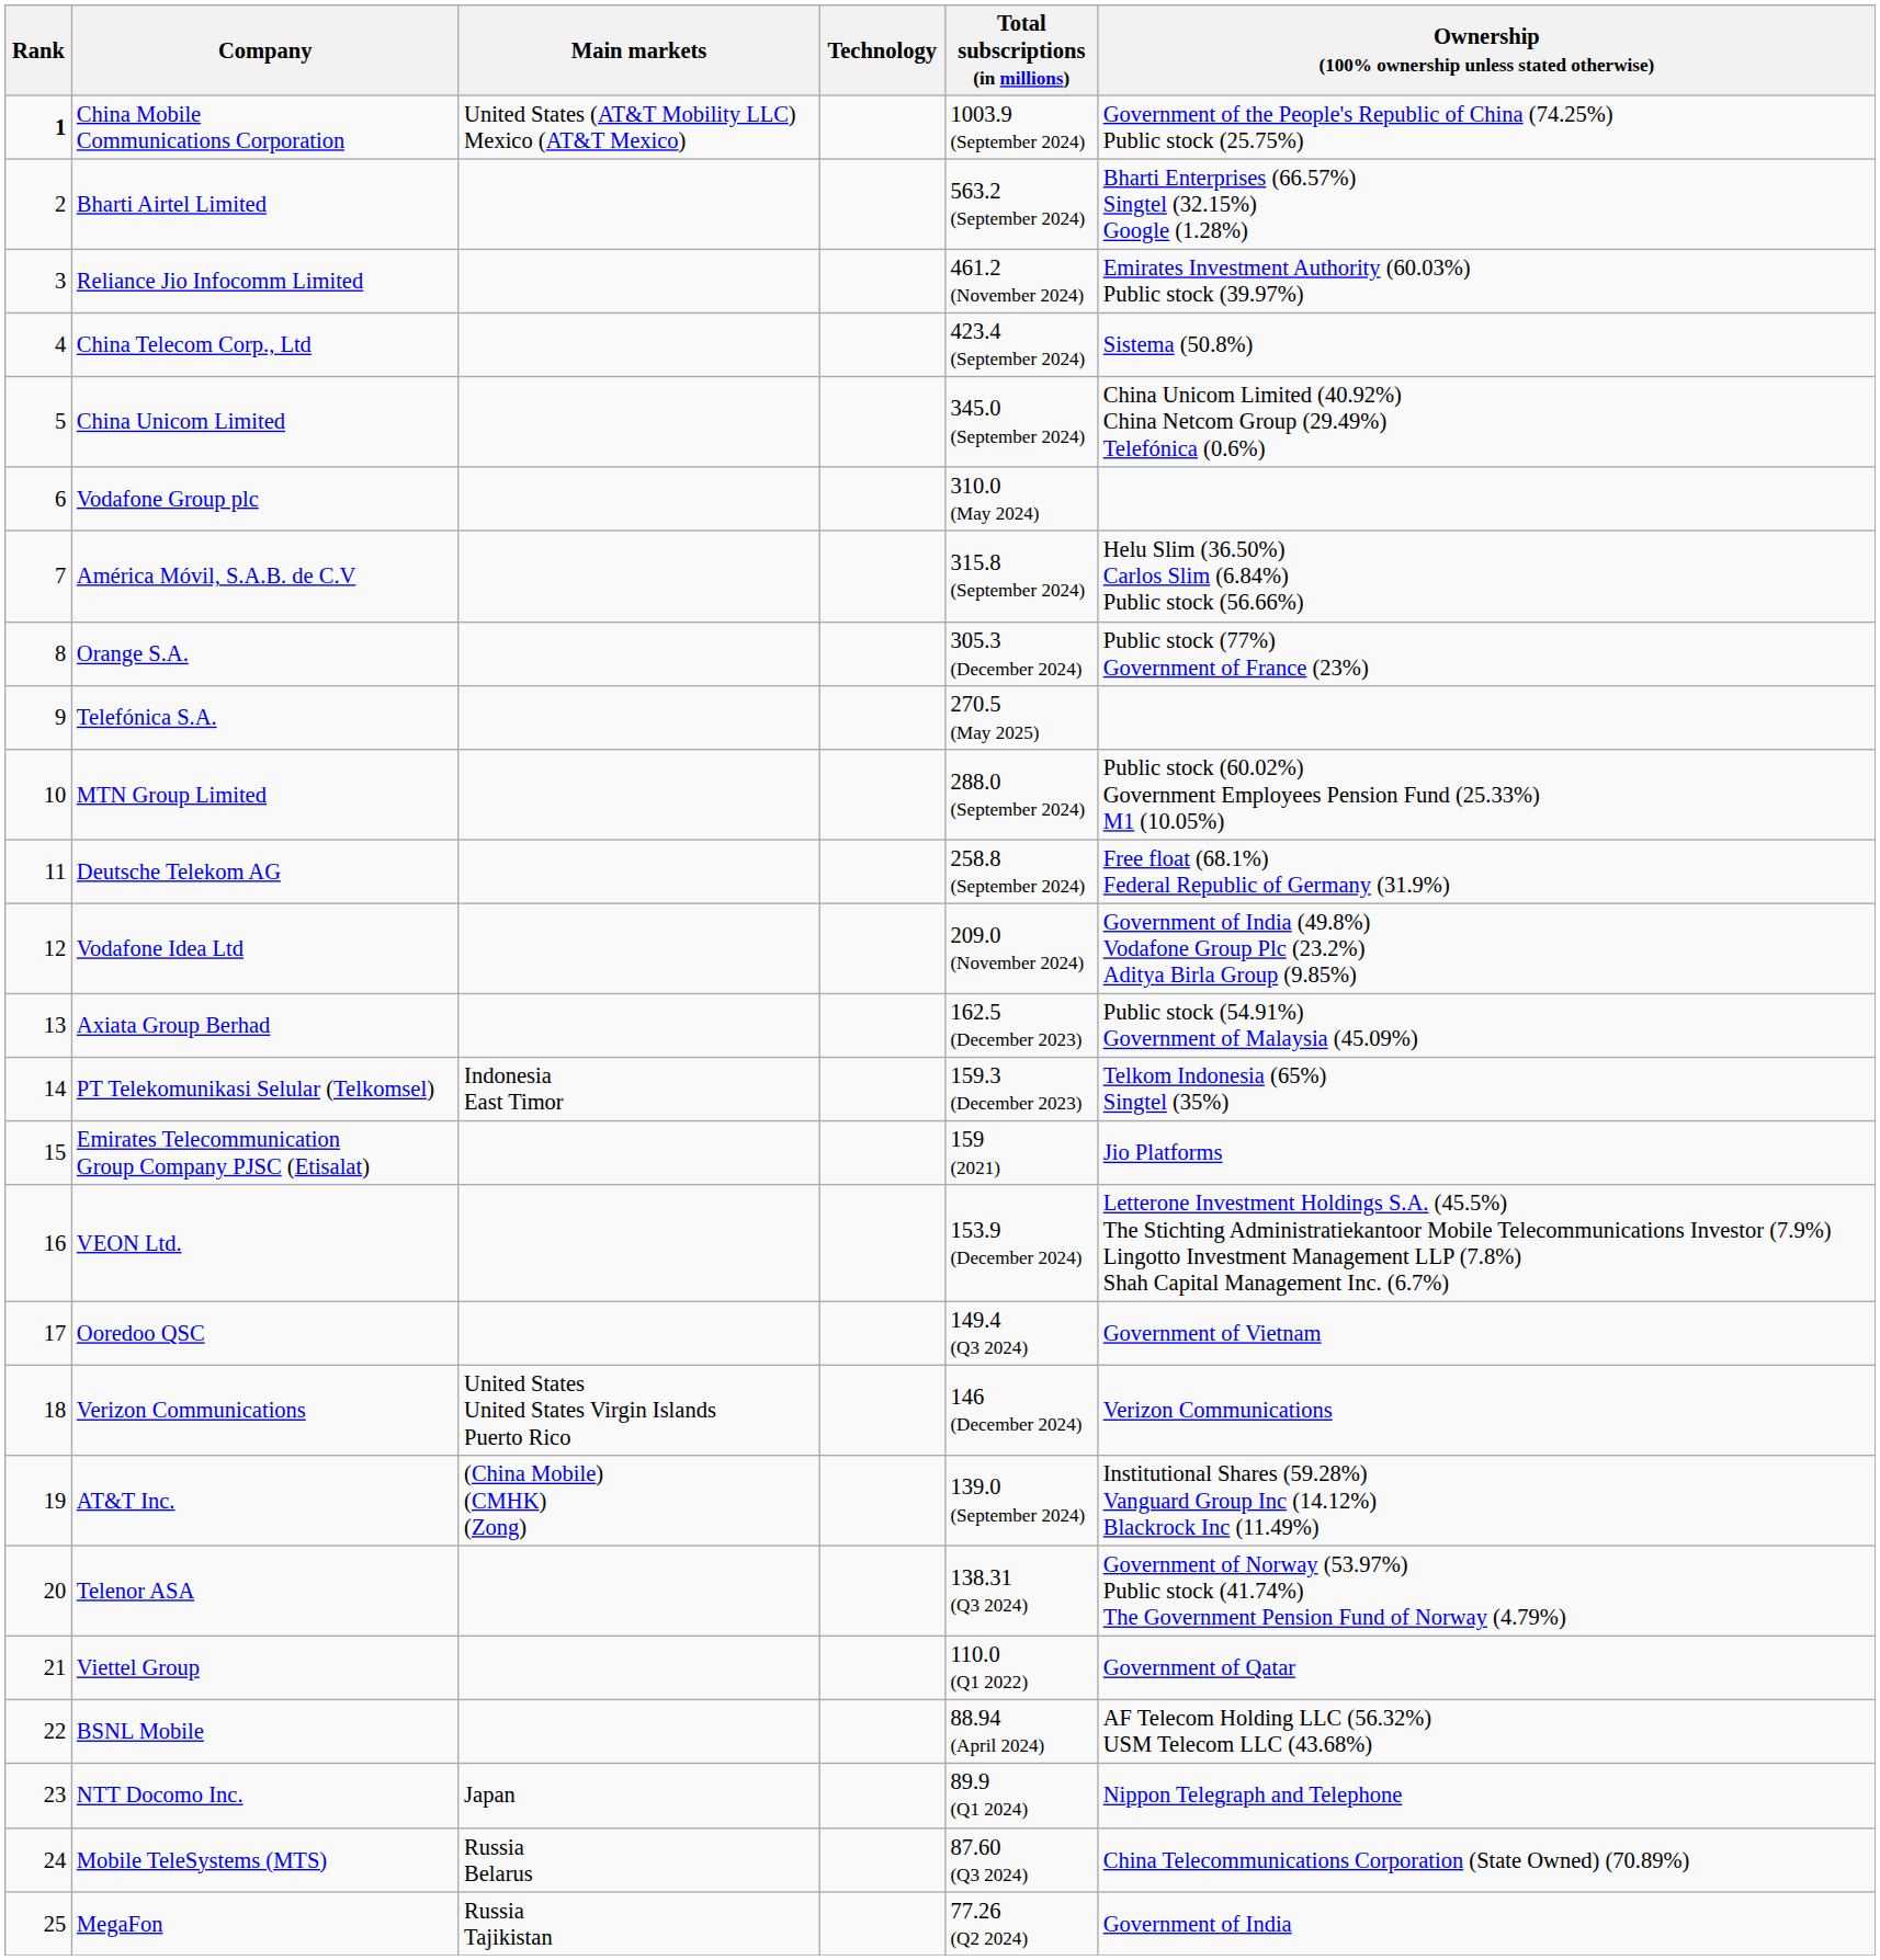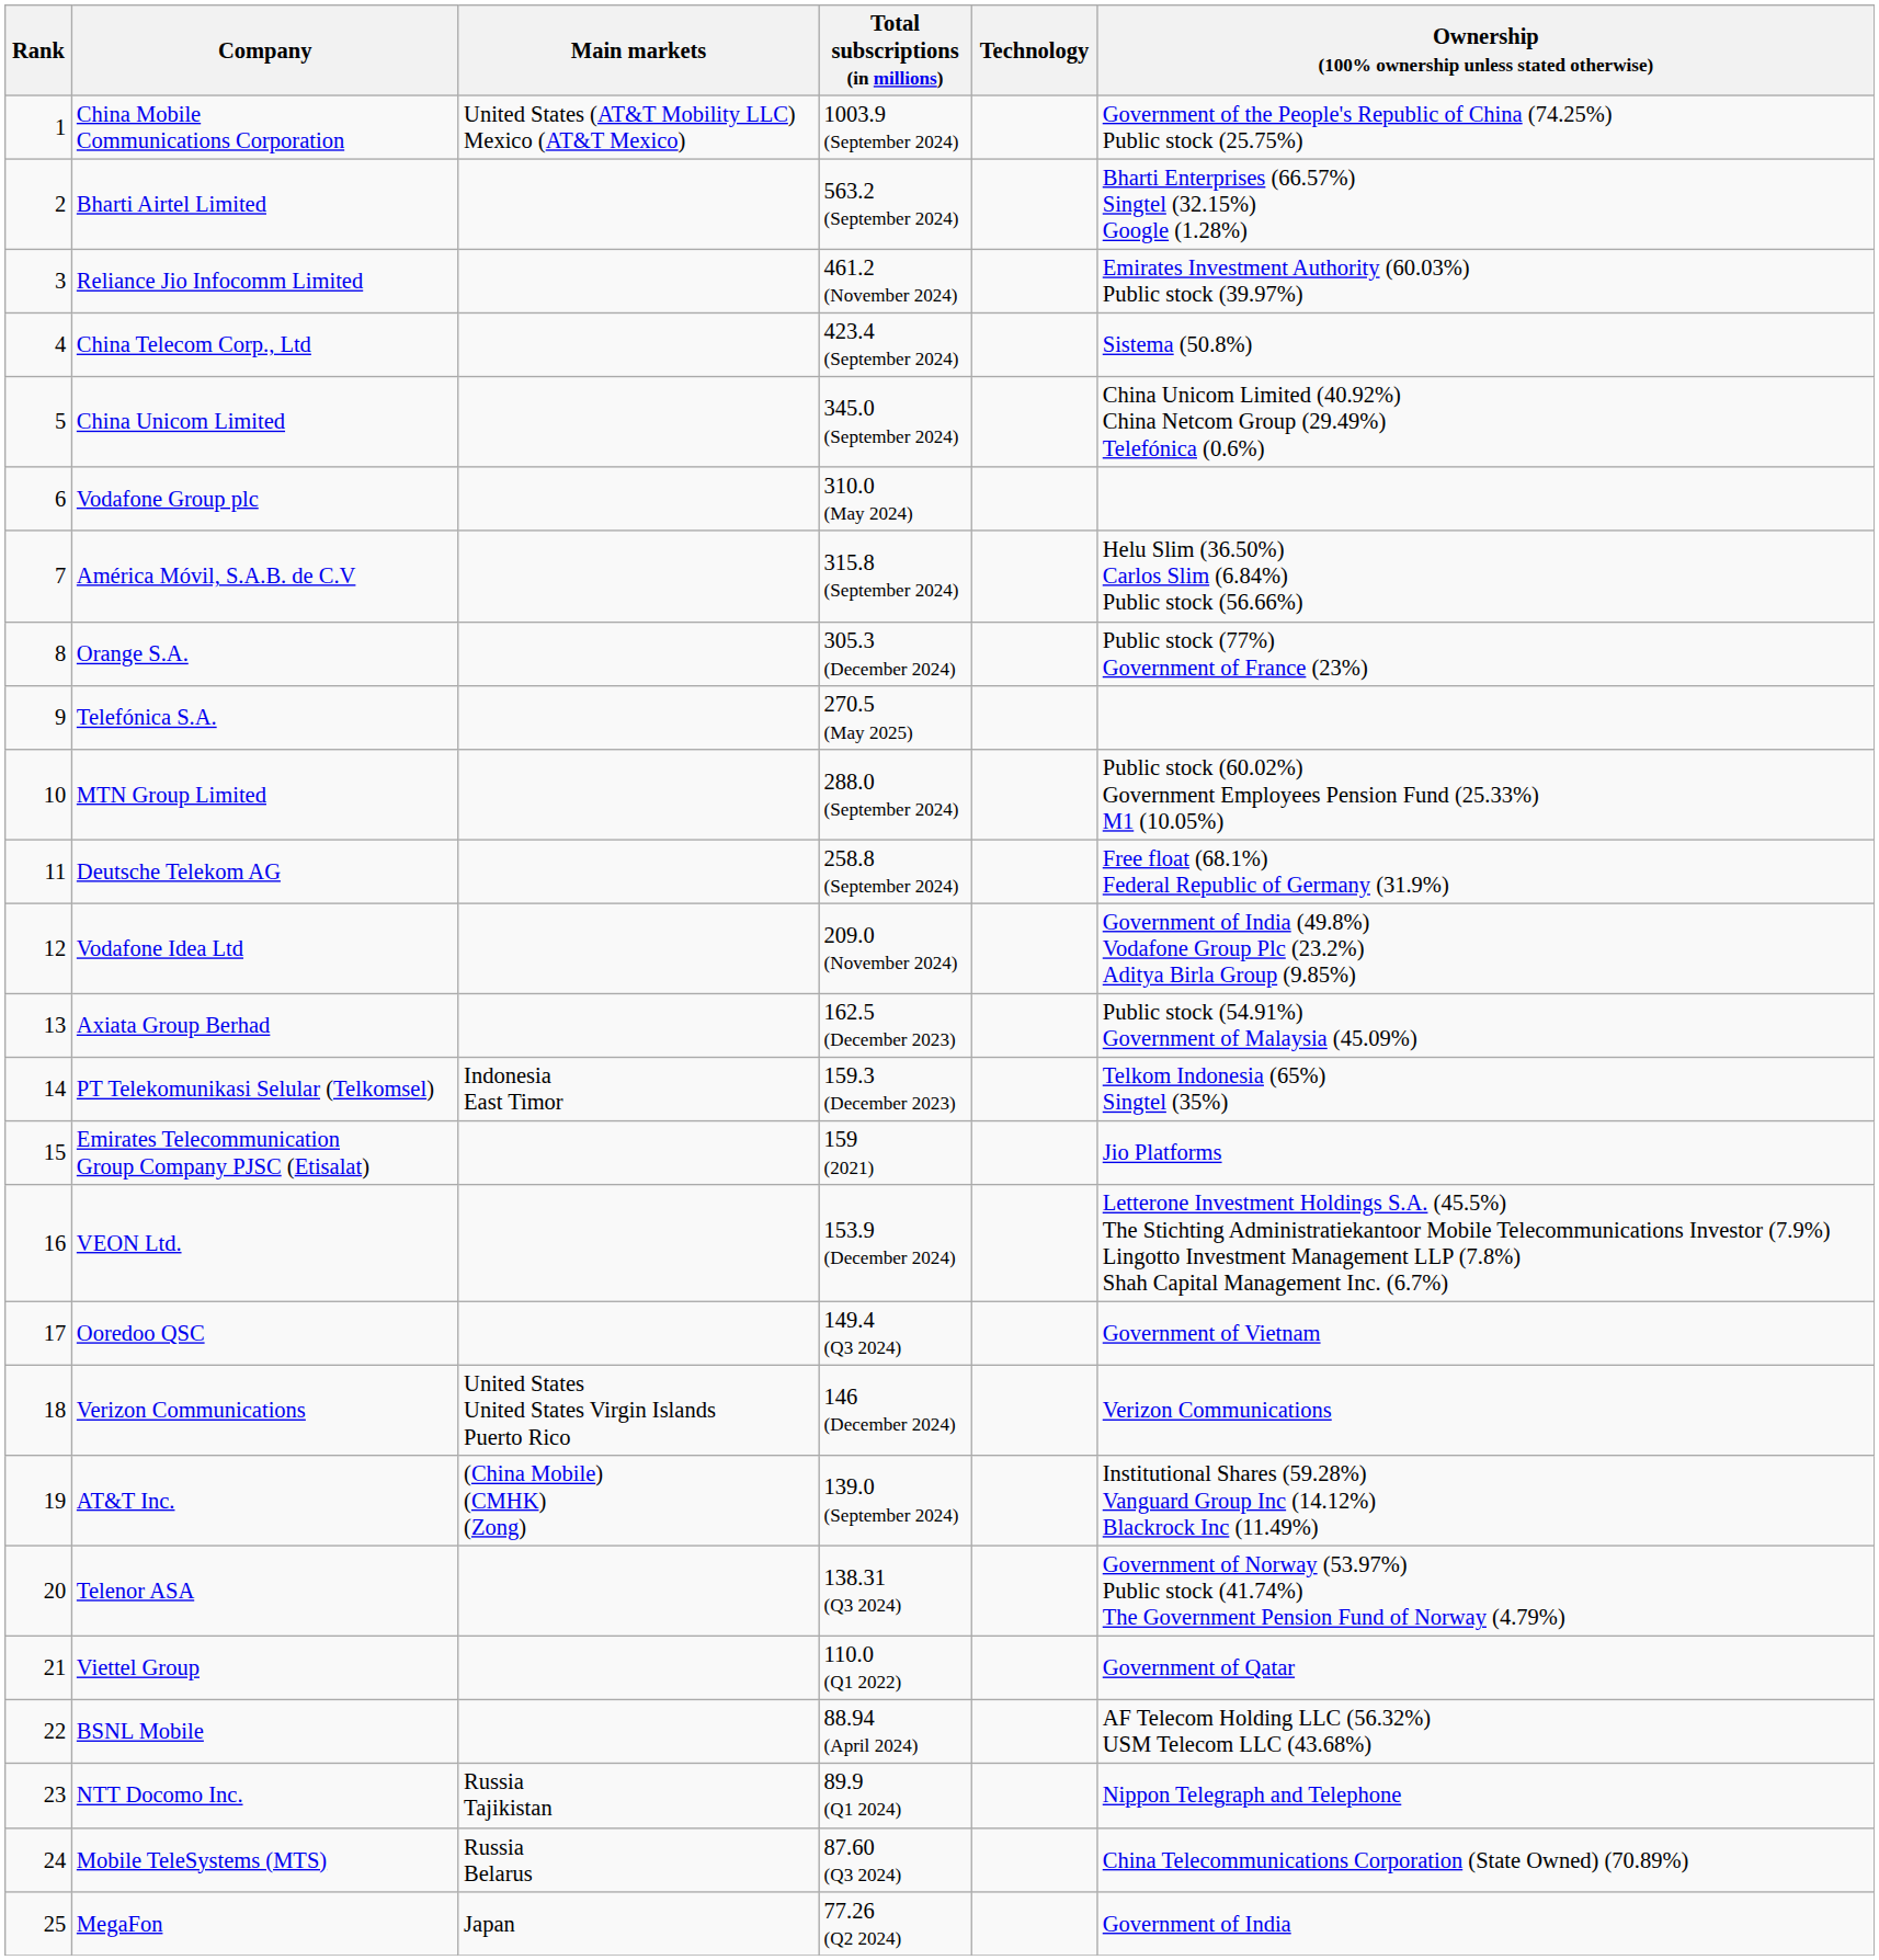 <table class="wikitable sortable" style="width:100%; font-size:95%;">
 <tr>
 <th>Rank</th>
 <th>Company</th>
 <th>Main markets</th>
+<th data-sort-type=number>Total<br>subscriptions<br><small>(in <a href='#'>millions</a>)</small></th>
 <th>Technology</th>
-<th data-sort-type=number>Total<br>subscriptions<br><small>(in <a href='#'>millions</a>)</small></th>
 <th>Ownership<br><small>(100% ownership unless stated otherwise)</small></th>
 </tr>
 <tr>
-<td style="text-align:right"><strong>1</strong></td>
+<td style="text-align:right">1</td>
 <td> <a href='#'>China Mobile<br>Communications Corporation</a></td>
 <td> United States (<a href='#'>AT&T Mobility LLC</a>)<br> Mexico (<a href='#'>AT&T Mexico</a>)</td>
+<td>1003.9<br><small>(September 2024)</small></td>
 <td></td>
-<td>1003.9<br><small>(September 2024)</small></td>
 <td><a href='#'>Government of the People's Republic of China</a> (74.25%)<br>Public stock (25.75%)</td>
 </tr>
 <tr>
 <td style="text-align:right">2</td>
 <td> <a href='#'>Bharti Airtel Limited</a></td>
 <td></td>
+<td>563.2 <br> <small>(September 2024)</small></td>
 <td></td>
-<td>563.2 <br> <small>(September 2024)</small></td>
 <td><a href='#'>Bharti Enterprises</a> (66.57%)<br><a href='#'>Singtel</a> (32.15%)<br><a href='#'>Google</a> (1.28%)</td>
 </tr>
 <tr>
 <td style="text-align:right">3</td>
 <td>  <a href='#'>Reliance Jio Infocomm Limited</a></td>
 <td></td>
+<td>461.2<br> <small>(November 2024)</small></td>
 <td></td>
-<td>461.2<br> <small>(November 2024)</small></td>
 <td><a href='#'>Emirates Investment Authority</a> (60.03%)<br>Public stock (39.97%)</td>
 </tr>
 <tr>
 <td style="text-align:right">4</td>
 <td> <a href='#'>China Telecom Corp., Ltd</a></td>
 <td><br></td>
+<td>423.4<br><small>(September 2024)</small></td>
 <td></td>
-<td>423.4<br><small>(September 2024)</small></td>
 <td><a href='#'>Sistema</a> (50.8%)</td>
 </tr>
 <tr>
 <td style="text-align:right">5</td>
 <td> <a href='#'>China Unicom Limited</a></td>
 <td></td>
+<td>345.0<br><small>(September 2024)</small></td>
 <td></td>
-<td>345.0<br><small>(September 2024)</small></td>
 <td>China Unicom Limited (40.92%)<br>China Netcom Group (29.49%)<br><a href='#'>Telefónica</a> (0.6%)</td>
 </tr>
 <tr>
 <td style="text-align:right">6</td>
 <td> <a href='#'>Vodafone Group plc</a></td>
 <td></td>
+<td>310.0<br><small>(May 2024)</small></td>
 <td></td>
-<td>310.0<br><small>(May 2024)</small></td>
 <td></td>
 </tr>
 <tr>
 <td style="text-align:right">7</td>
 <td> <a href='#'>América Móvil, S.A.B. de C.V</a></td>
 <td></td>
+<td>315.8<br><small>(September 2024)</small></td>
 <td></td>
-<td>315.8<br><small>(September 2024)</small></td>
 <td>Helu Slim (36.50%)<br><a href='#'>Carlos Slim</a> (6.84%)<br>Public stock (56.66%)</td>
 </tr>
 <tr>
 <td style="text-align:right">8</td>
 <td> <a href='#'>Orange S.A.</a></td>
 <td></td>
+<td>305.3<br><small>(December 2024)</small></td>
 <td></td>
-<td>305.3<br><small>(December 2024)</small></td>
 <td>Public stock (77%)<br><a href='#'>Government of France</a> (23%)</td>
 </tr>
 <tr>
 <td style="text-align:right">9</td>
 <td> <a href='#'>Telefónica S.A.</a></td>
 <td></td>
+<td>270.5<br><small>(May 2025)</small></td>
 <td></td>
-<td>270.5<br><small>(May 2025)</small></td>
 <td></td>
 </tr>
 <tr>
 <td style="text-align:right">10</td>
 <td> <a href='#'>MTN Group Limited</a></td>
 <td></td>
+<td>288.0<br><small>(September 2024)</small></td>
 <td></td>
-<td>288.0<br><small>(September 2024)</small></td>
 <td>Public stock (60.02%)<br>Government Employees Pension Fund (25.33%)<br> <a href='#'>M1</a> (10.05%)</td>
 </tr>
 <tr>
 <td style="text-align:right">11</td>
 <td> <a href='#'>Deutsche Telekom AG</a></td>
 <td></td>
+<td>258.8<br><small>(September 2024)</small></td>
 <td></td>
-<td>258.8<br><small>(September 2024)</small></td>
 <td><a href='#'>Free float</a> (68.1%)<br><a href='#'>Federal Republic of Germany</a> (31.9%)</td>
 </tr>
 <tr>
 <td style="text-align:right">12</td>
 <td> <a href='#'>Vodafone Idea Ltd</a></td>
 <td></td>
+<td>209.0<br><small>(November 2024)</small></td>
 <td></td>
-<td>209.0<br><small>(November 2024)</small></td>
 <td><a href='#'>Government of India</a> (49.8%)<br><a href='#'>Vodafone Group Plc</a> (23.2%)<br><a href='#'>Aditya Birla Group</a> (9.85%)</td>
 </tr>
 <tr>
 <td style="text-align:right">13</td>
 <td> <a href='#'>Axiata Group Berhad</a></td>
 <td></td>
+<td>162.5 <br><small>(December 2023)</small></td>
 <td></td>
-<td>162.5 <br><small>(December 2023)</small></td>
 <td>Public stock (54.91%)<br><a href='#'>Government of Malaysia</a> (45.09%)</td>
 </tr>
 <tr>
 <td style="text-align:right">14</td>
 <td> <a href='#'>PT Telekomunikasi Selular</a> (<a href='#'>Telkomsel</a>)</td>
 <td> Indonesia<br> East Timor</td>
+<td>159.3<br><small>(December 2023)</small></td>
 <td></td>
-<td>159.3<br><small>(December 2023)</small></td>
 <td><a href='#'>Telkom Indonesia</a> (65%)<br><a href='#'>Singtel</a> (35%)</td>
 </tr>
 <tr>
 <td style="text-align:right">15</td>
 <td> <a href='#'>Emirates Telecommunication<br>Group Company PJSC</a> (<a href='#'>Etisalat</a>)</td>
 <td></td>
+<td>159<br><small>(2021)</small></td>
 <td></td>
-<td>159<br><small>(2021)</small></td>
 <td><a href='#'>Jio Platforms</a></td>
 </tr>
 <tr>
 <td style="text-align:right">16</td>
 <td> <a href='#'>VEON Ltd.</a></td>
 <td></td>
+<td>153.9<br><small>(December 2024)</small></td>
 <td></td>
-<td>153.9<br><small>(December 2024)</small></td>
 <td><a href='#'>Letterone Investment Holdings S.A.</a> (45.5%)<br>The Stichting Administratiekantoor Mobile Telecommunications Investor (7.9%)<br>Lingotto Investment Management LLP (7.8%) <br>Shah Capital Management Inc. (6.7%)</td>
 </tr>
 <tr>
 <td style="text-align:right">17</td>
 <td> <a href='#'>Ooredoo QSC</a></td>
 <td></td>
+<td>149.4<br><small>(Q3 2024)</small></td>
 <td></td>
-<td>149.4<br><small>(Q3 2024)</small></td>
 <td><a href='#'>Government of Vietnam</a></td>
 </tr>
 <tr>
 <td style="text-align:right">18</td>
 <td> <a href='#'>Verizon Communications</a></td>
 <td> United States<br> United States Virgin Islands<br> Puerto Rico</td>
+<td>146<br><small>(December 2024)</small></td>
 <td></td>
-<td>146<br><small>(December 2024)</small></td>
 <td><a href='#'>Verizon Communications</a></td>
 </tr>
 <tr>
 <td style="text-align:right">19</td>
 <td> <a href='#'>AT&T Inc.</a></td>
 <td> (<a href='#'>China Mobile</a>)<br> (<a href='#'>CMHK</a>)<br> (<a href='#'>Zong</a>)</td>
+<td>139.0<br><small>(September 2024)</small></td>
 <td></td>
-<td>139.0<br><small>(September 2024)</small></td>
 <td>Institutional Shares (59.28%)<br><a href='#'>Vanguard Group Inc</a> (14.12%)<br><a href='#'>Blackrock Inc</a> (11.49%)</td>
 </tr>
 <tr>
 <td style="text-align:right">20</td>
 <td> <a href='#'>Telenor ASA</a></td>
 <td></td>
+<td>138.31<small><br>(Q3 2024)</small></td>
 <td></td>
-<td>138.31<small><br>(Q3 2024)</small></td>
 <td><a href='#'>Government of Norway</a> (53.97%)<br>Public stock (41.74%)<br><a href='#'>The Government Pension Fund of Norway</a> (4.79%)</td>
 </tr>
 <tr>
 <td style="text-align:right">21</td>
 <td> <a href='#'>Viettel Group</a></td>
 <td></td>
+<td>110.0<br><small>(Q1 2022)</small></td>
 <td></td>
-<td>110.0<br><small>(Q1 2022)</small></td>
 <td><a href='#'>Government of Qatar</a></td>
 </tr>
 <tr>
 <td style="text-align:right">22</td>
 <td> <a href='#'>BSNL Mobile</a></td>
 <td></td>
+<td>88.94<br><small>(April 2024)</small></td>
 <td></td>
-<td>88.94<br><small>(April 2024)</small></td>
 <td>AF Telecom Holding LLC (56.32%)<br>USM Telecom LLC (43.68%)</td>
 </tr>
 <tr>
 <td style="text-align:right">23</td>
 <td> <a href='#'>NTT Docomo Inc.</a></td>
-<td> Japan</td>
+<td> Russia<br> Tajikistan</td>
+<td>89.9<br><small>(Q1 2024)</small></td>
 <td></td>
-<td>89.9<br><small>(Q1 2024)</small></td>
 <td><a href='#'>Nippon Telegraph and Telephone</a></td>
 </tr>
 <tr>
 <td style="text-align:right">24</td>
 <td> <a href='#'>Mobile TeleSystems (MTS)</a></td>
 <td> Russia<br> Belarus</td>
+<td>87.60<br><small>(Q3 2024)</small></td>
 <td></td>
-<td>87.60<br><small>(Q3 2024)</small></td>
 <td><a href='#'>China Telecommunications Corporation</a> (State Owned) (70.89%)</td>
 </tr>
 <tr>
 <td style="text-align:right">25</td>
 <td> <a href='#'>MegaFon</a></td>
-<td> Russia<br> Tajikistan</td>
+<td> Japan</td>
+<td>77.26<br><small>(Q2 2024)</small></td>
 <td></td>
-<td>77.26<br><small>(Q2 2024)</small></td>
 <td><a href='#'>Government of India</a></td>
 </tr>
 </table>
